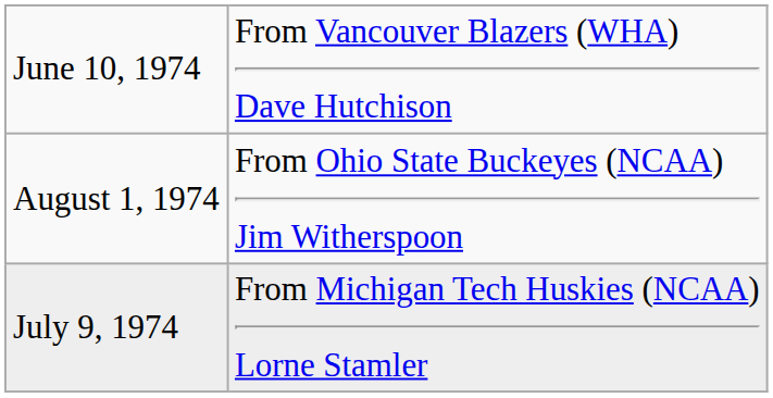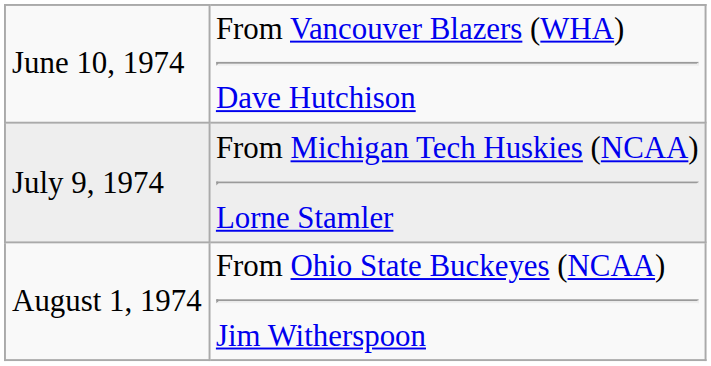 <table class="wikitable">
 <tr>
 <td>June 10, 1974</td>
 <td valign="top">From <a href='#'>Vancouver Blazers</a> (<a href='#'>WHA</a>)<hr><a href='#'>Dave Hutchison</a></td>
 </tr>
+<tr style="background:#eee;">
+<td>July 9, 1974</td>
+<td valign="top">From <a href='#'>Michigan Tech Huskies</a> (<a href='#'>NCAA</a>)<hr><a href='#'>Lorne Stamler</a></td>
+</tr>
 <tr>
 <td>August 1, 1974</td>
 <td valign="top">From <a href='#'>Ohio State Buckeyes</a> (<a href='#'>NCAA</a>)<hr><a href='#'>Jim Witherspoon</a></td>
 </tr>
-<tr style="background:#eee;">
-<td>July 9, 1974</td>
-<td valign="top">From <a href='#'>Michigan Tech Huskies</a> (<a href='#'>NCAA</a>)<hr><a href='#'>Lorne Stamler</a></td>
-</tr>
 </table>
